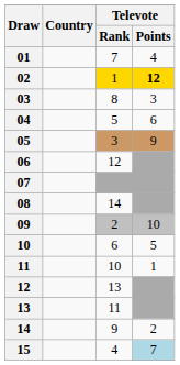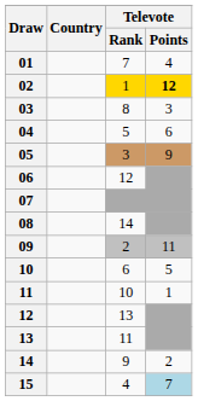 <table class="sortable wikitable collapsible plainrowheaders" style="text-align:center;">
 <tr>
 </tr>
 <tr>
 <th scope="col" rowspan="2">Draw</th>
 <th scope="col" rowspan="2">Country</th>
 <th scope="col" colspan="2">Televote</th>
 </tr>
 <tr>
 <th scope="col">Rank</th>
 <th scope="col" class="unsortable">Points</th>
 </tr>
 <tr>
 <th scope="row" style="text-align:center;">01</th>
 <td style="text-align:left;"></td>
 <td>7</td>
 <td>4</td>
 </tr>
 <tr>
 <th scope="row" style="text-align:center;">02</th>
 <td style="text-align:left;"></td>
 <td style="background:gold;">1</td>
 <td style="background:gold;"><strong>12</strong></td>
 </tr>
 <tr>
 <th scope="row" style="text-align:center;">03</th>
 <td style="text-align:left;"></td>
 <td>8</td>
 <td>3</td>
 </tr>
 <tr>
 <th scope="row" style="text-align:center;">04</th>
 <td style="text-align:left;"></td>
 <td>5</td>
 <td>6</td>
 </tr>
 <tr>
 <th scope="row" style="text-align:center;">05</th>
 <td style="text-align:left;"></td>
 <td style="background:#CC9966;">3</td>
 <td style="background:#CC9966;">9</td>
 </tr>
 <tr>
 <th scope="row" style="text-align:center;">06</th>
 <td style="text-align:left;"></td>
 <td>12</td>
 <td style="background:#AAAAAA;"></td>
 </tr>
 <tr class=sortbottom>
 <th scope="row" style="text-align:center;">07</th>
 <td style="text-align:left;"></td>
 <td style="background:#AAAAAA;"></td>
 <td style="background:#AAAAAA;"></td>
 </tr>
 <tr>
 <th scope="row" style="text-align:center;">08</th>
 <td style="text-align:left;"></td>
 <td>14</td>
 <td style="background:#AAAAAA;"></td>
 </tr>
 <tr>
 <th scope="row" style="text-align:center;">09</th>
 <td style="text-align:left;"></td>
 <td style="background:silver;">2</td>
-<td style="background:silver;">10</td>
+<td style="background:silver;">11</td>
 </tr>
 <tr>
 <th scope="row" style="text-align:center;">10</th>
 <td style="text-align:left;"></td>
 <td>6</td>
 <td>5</td>
 </tr>
 <tr>
 <th scope="row" style="text-align:center;">11</th>
 <td style="text-align:left;"></td>
 <td>10</td>
 <td>1</td>
 </tr>
 <tr>
 <th scope="row" style="text-align:center;">12</th>
 <td style="text-align:left;"></td>
 <td>13</td>
 <td style="background:#AAAAAA;"></td>
 </tr>
 <tr>
 <th scope="row" style="text-align:center;">13</th>
 <td style="text-align:left;"></td>
 <td>11</td>
 <td style="background:#AAAAAA;"></td>
 </tr>
 <tr>
 <th scope="row" style="text-align:center;">14</th>
 <td style="text-align:left;"></td>
 <td>9</td>
 <td>2</td>
 </tr>
 <tr>
 <th scope="row" style="text-align:center;">15</th>
 <td style="text-align:left;"></td>
 <td>4</td>
 <td style="background: lightblue;">7</td>
 </tr>
 </table>
